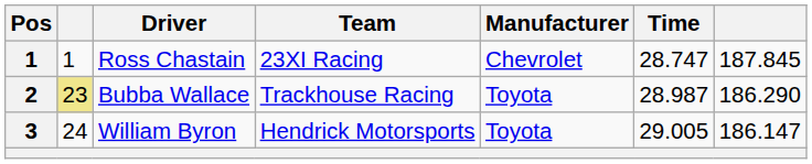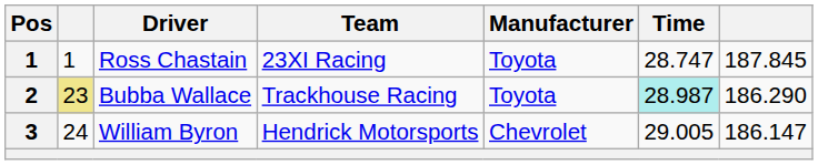 <table class="wikitable" style="font-size:95%">
 <tr>
 <th>Pos</th>
 <th></th>
 <th>Driver</th>
 <th>Team</th>
 <th>Manufacturer</th>
 <th>Time</th>
 <th></th>
 </tr>
 <tr>
 <th>1</th>
 <td>1</td>
 <td><a href='#'>Ross Chastain</a></td>
 <td><a href='#'>23XI Racing</a></td>
-<td><a href='#'>Chevrolet</a></td>
+<td><a href='#'>Toyota</a></td>
 <td>28.747</td>
 <td>187.845</td>
 </tr>
 <tr>
 <th>2</th>
 <td style="background: khaki;">23</td>
 <td><a href='#'>Bubba Wallace</a></td>
 <td><a href='#'>Trackhouse Racing</a></td>
 <td><a href='#'>Toyota</a></td>
-<td>28.987</td>
+<td style="background: paleturquoise;">28.987</td>
 <td>186.290</td>
 </tr>
 <tr>
 <th>3</th>
 <td>24</td>
 <td><a href='#'>William Byron</a></td>
 <td><a href='#'>Hendrick Motorsports</a></td>
-<td><a href='#'>Toyota</a></td>
+<td><a href='#'>Chevrolet</a></td>
 <td>29.005</td>
 <td>186.147</td>
 </tr>
 <tr>
 <th colspan="7"></th>
 </tr>
 </table>
